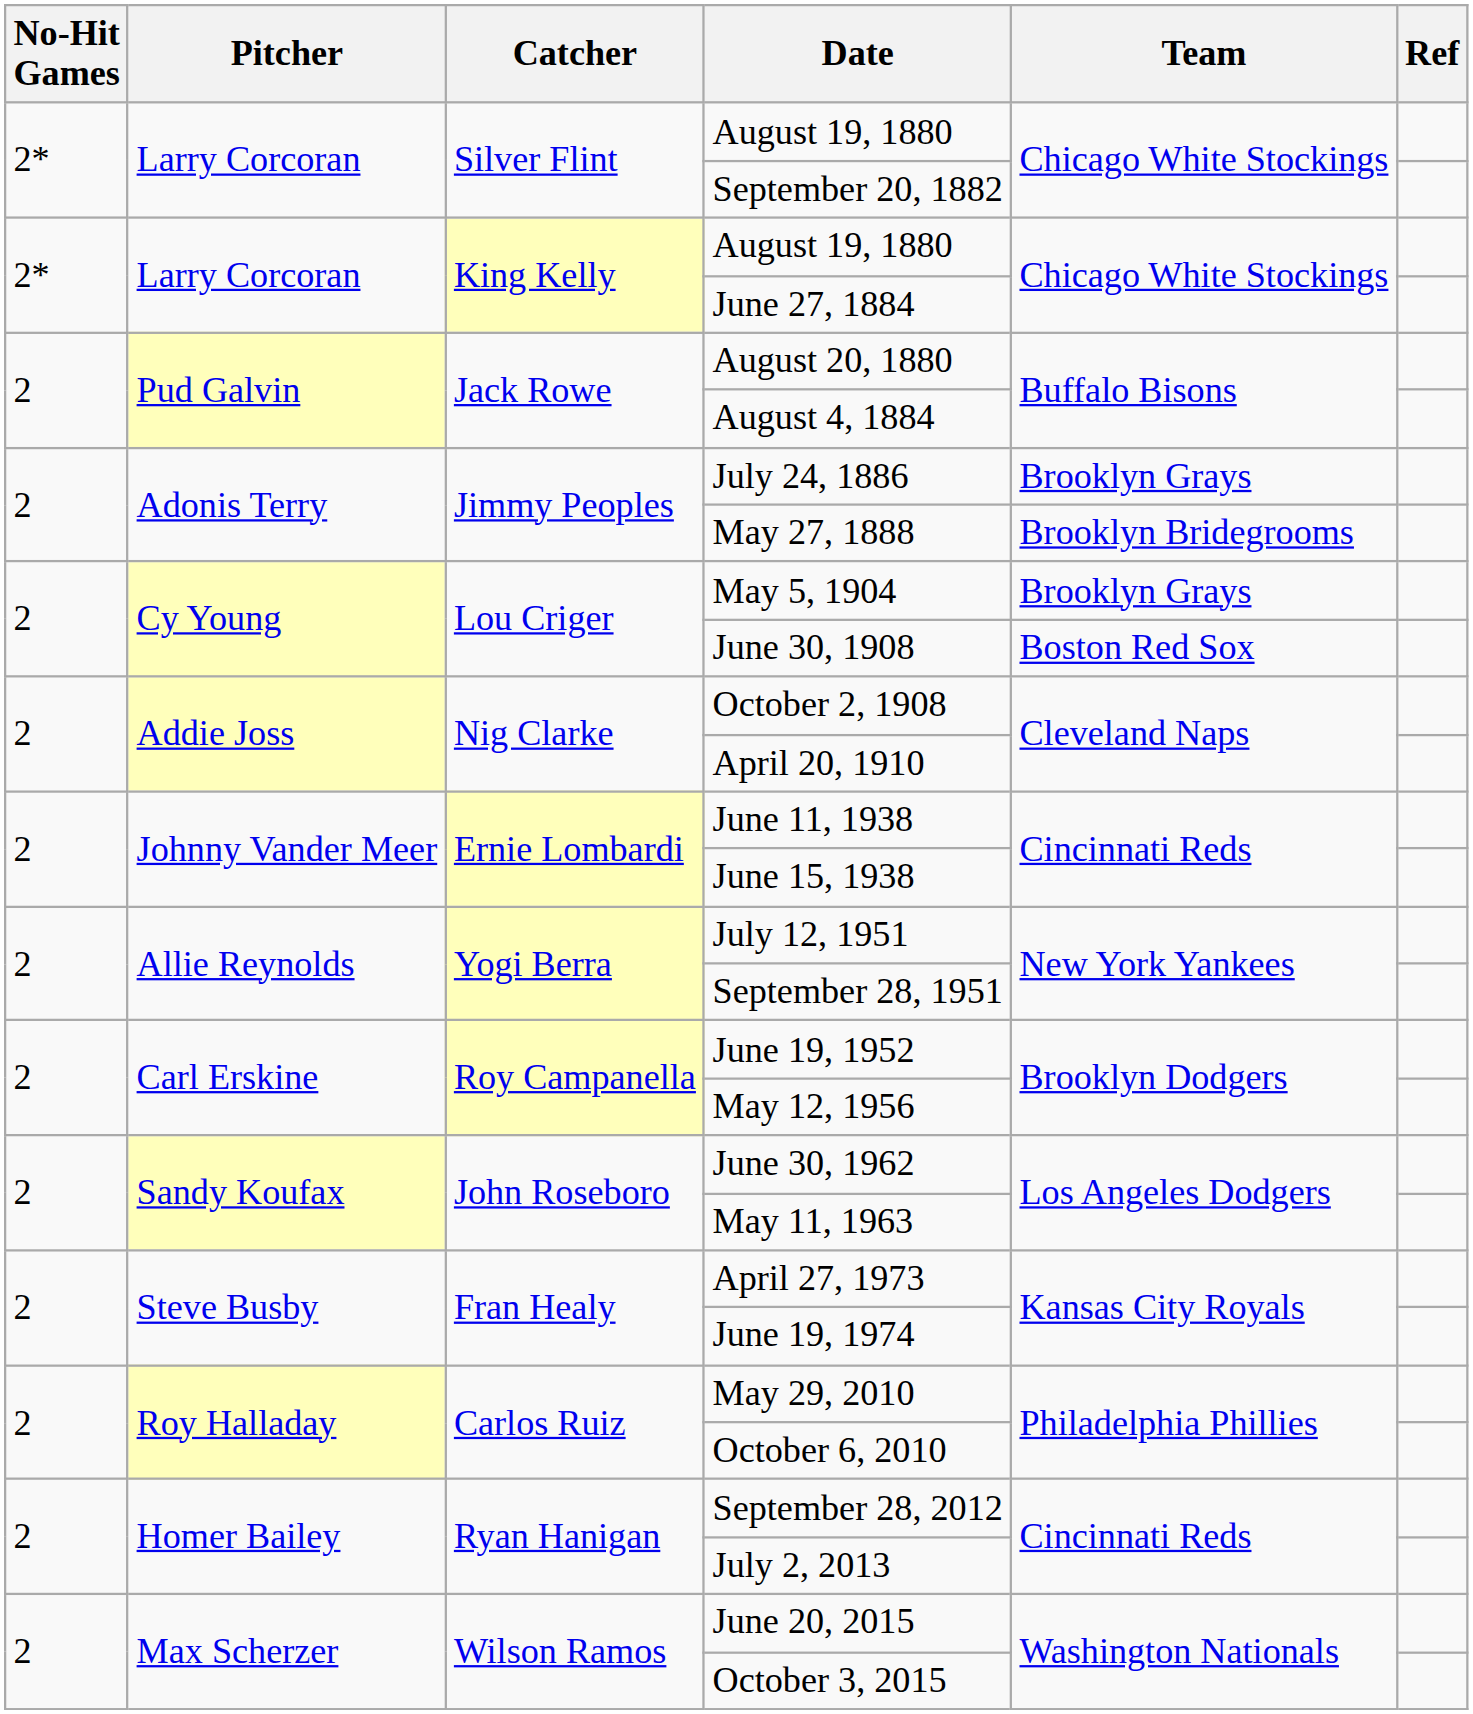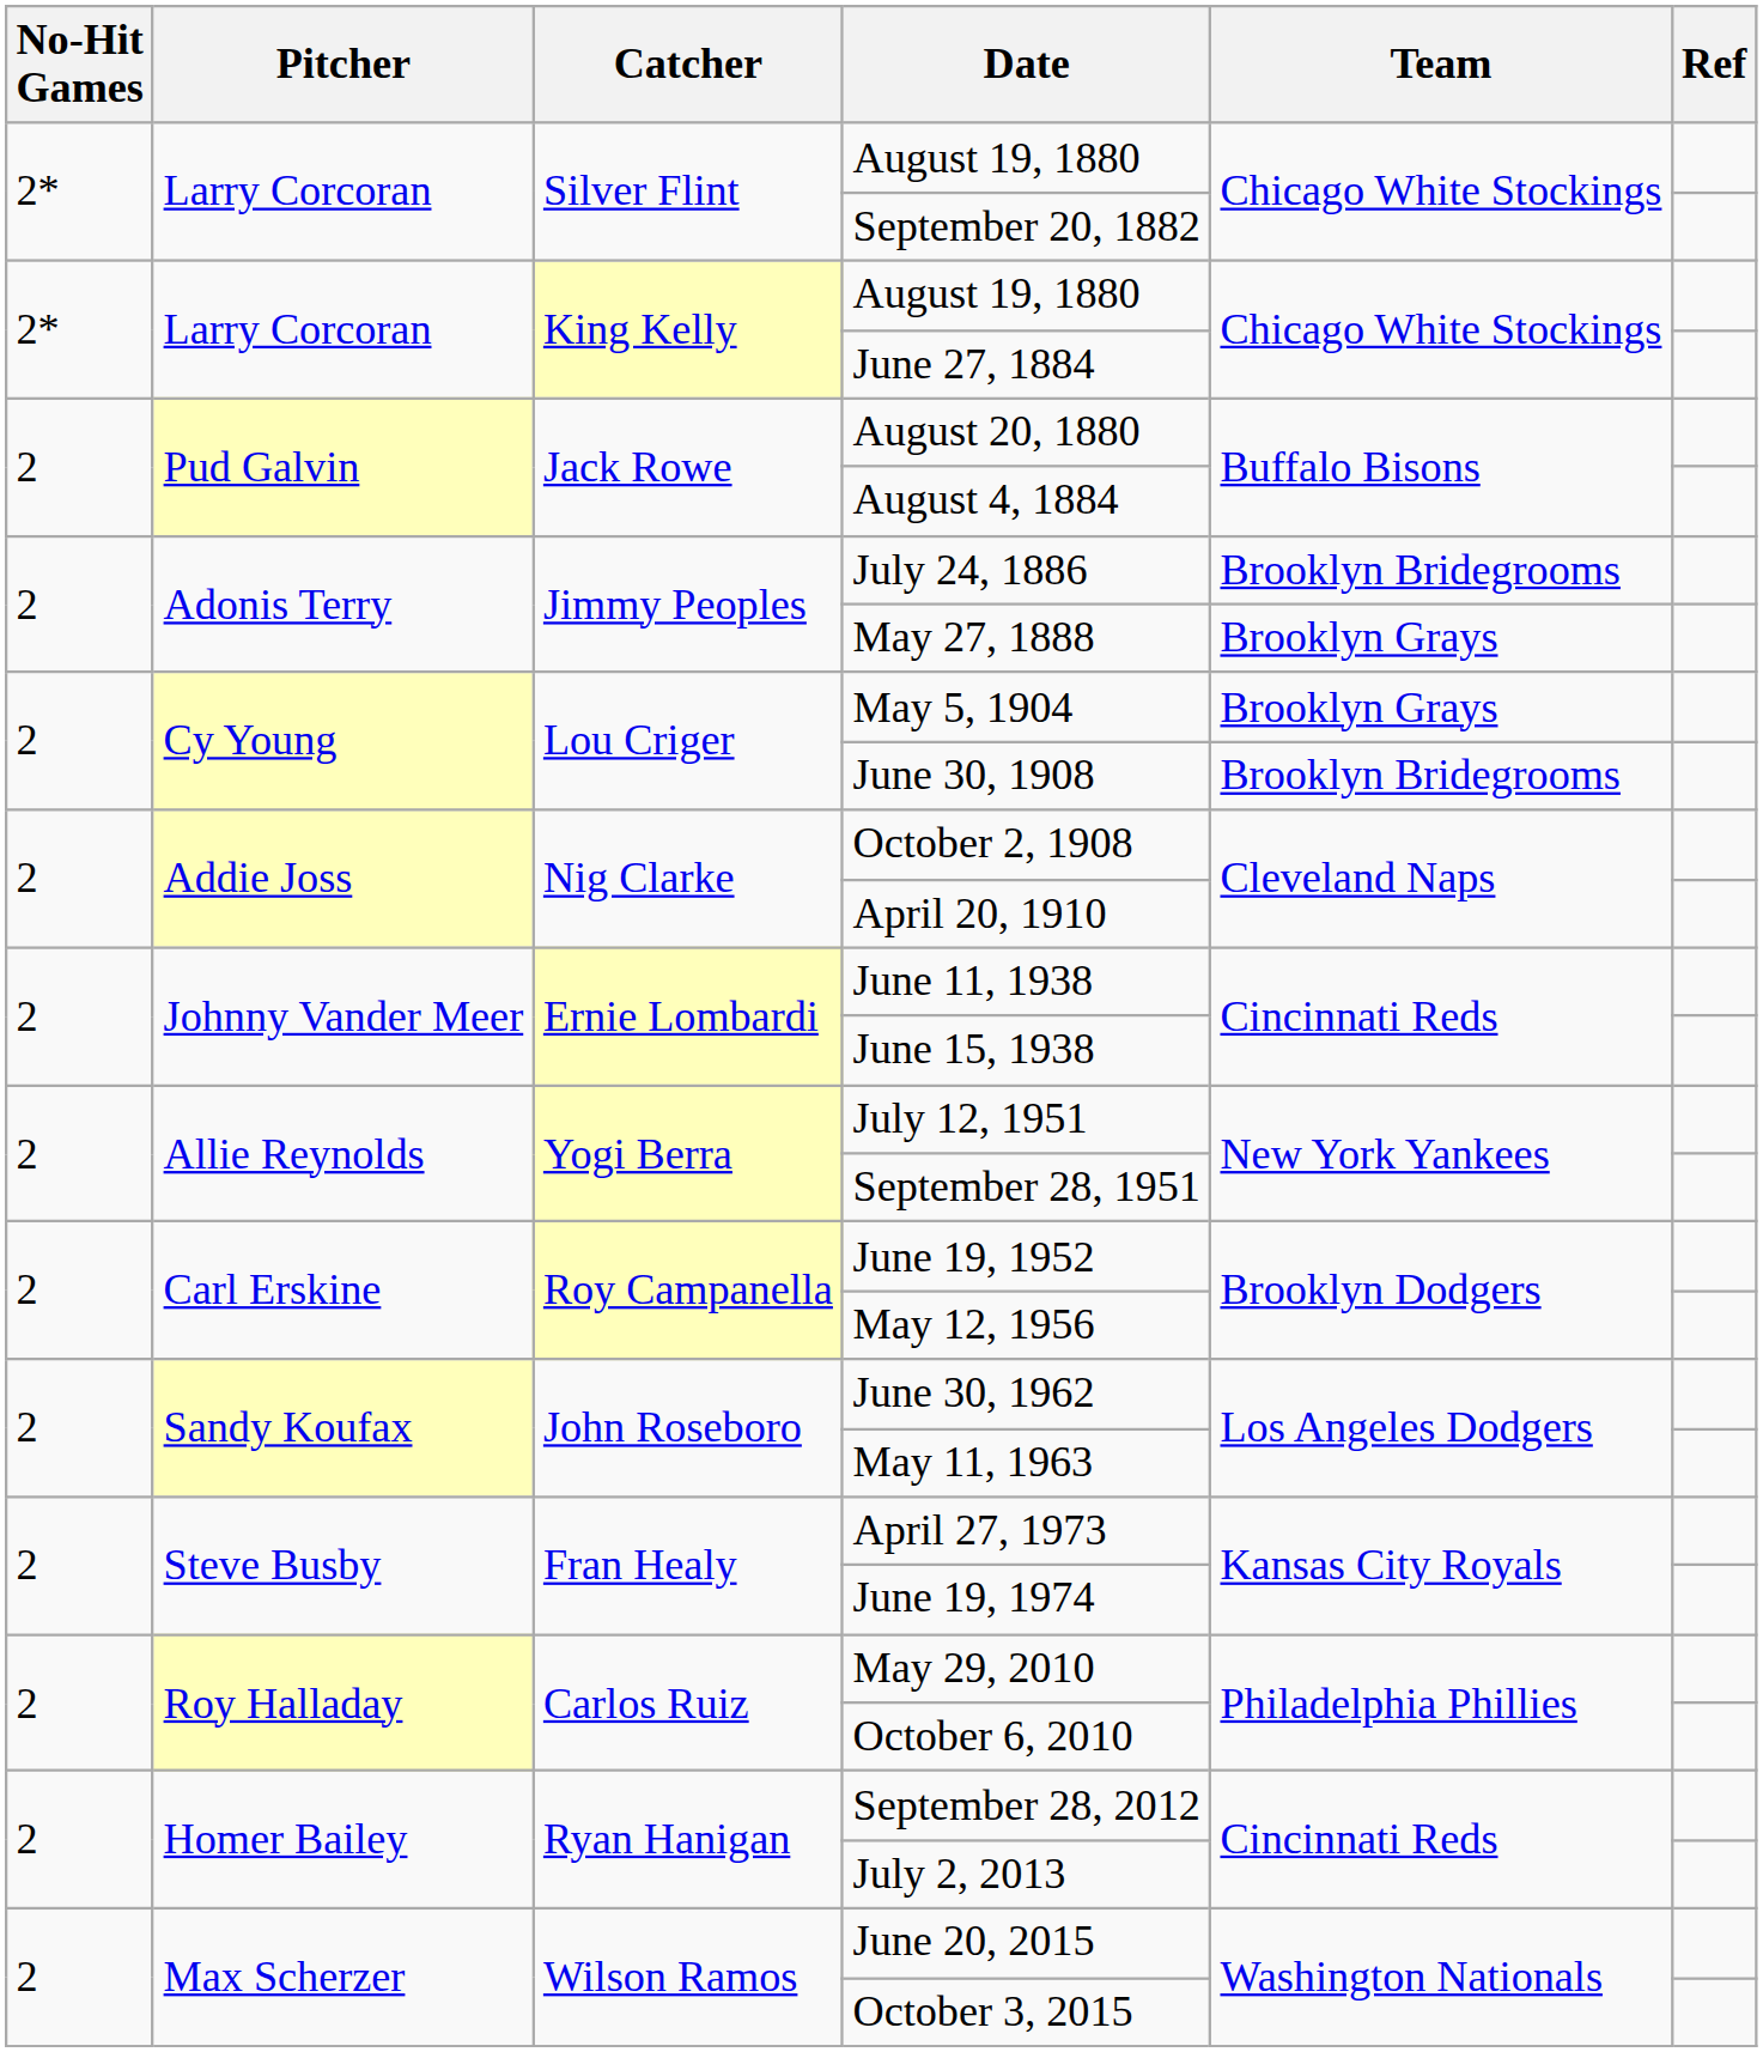 <table class="wikitable">
 <tr>
 <th>No-Hit<br>Games</th>
 <th>Pitcher</th>
 <th>Catcher</th>
 <th>Date</th>
 <th>Team</th>
 <th>Ref</th>
 </tr>
 <tr>
 <td rowspan="2">2*</td>
 <td rowspan="2"><a href='#'>Larry Corcoran</a></td>
 <td rowspan="2"><a href='#'>Silver Flint</a></td>
 <td>August 19, 1880</td>
 <td rowspan="2"><a href='#'>Chicago White Stockings</a></td>
 <td></td>
 </tr>
 <tr>
 <td>September 20, 1882</td>
 <td></td>
 </tr>
 <tr>
 <td rowspan="2">2*</td>
 <td rowspan="2"><a href='#'>Larry Corcoran</a></td>
 <td rowspan="2" scope="row" style="background:#ffb;"><a href='#'>King Kelly</a></td>
 <td>August 19, 1880</td>
 <td rowspan="2"><a href='#'>Chicago White Stockings</a></td>
 <td></td>
 </tr>
 <tr>
 <td>June 27, 1884</td>
 <td></td>
 </tr>
 <tr>
 <td rowspan="2">2</td>
 <td rowspan="2" scope="row" style="background:#ffb;"><a href='#'>Pud Galvin</a></td>
 <td rowspan="2"><a href='#'>Jack Rowe</a></td>
 <td>August 20, 1880</td>
 <td rowspan="2"><a href='#'>Buffalo Bisons</a></td>
 <td></td>
 </tr>
 <tr>
 <td>August 4, 1884</td>
 <td></td>
 </tr>
 <tr>
 <td rowspan="2">2</td>
 <td rowspan="2"><a href='#'>Adonis Terry</a></td>
 <td rowspan="2"><a href='#'>Jimmy Peoples</a></td>
 <td>July 24, 1886</td>
-<td><a href='#'>Brooklyn Grays</a></td>
+<td><a href='#'>Brooklyn Bridegrooms</a></td>
 <td></td>
 </tr>
 <tr>
 <td>May 27, 1888</td>
-<td><a href='#'>Brooklyn Bridegrooms</a></td>
+<td><a href='#'>Brooklyn Grays</a></td>
 <td></td>
 </tr>
 <tr>
 <td rowspan="2">2</td>
 <td rowspan="2" scope="row" style="background:#ffb;"><a href='#'>Cy Young</a></td>
 <td rowspan="2"><a href='#'>Lou Criger</a></td>
 <td>May 5, 1904</td>
 <td><a href='#'>Brooklyn Grays</a></td>
 <td></td>
 </tr>
 <tr>
 <td>June 30, 1908</td>
-<td><a href='#'>Boston Red Sox</a></td>
+<td><a href='#'>Brooklyn Bridegrooms</a></td>
 <td></td>
 </tr>
 <tr>
 <td rowspan="2">2</td>
 <td rowspan="2" scope="row" style="background:#ffb;"><a href='#'>Addie Joss</a></td>
 <td rowspan="2"><a href='#'>Nig Clarke</a></td>
 <td>October 2, 1908</td>
 <td rowspan="2"><a href='#'>Cleveland Naps</a></td>
 <td></td>
 </tr>
 <tr>
 <td>April 20, 1910</td>
 <td></td>
 </tr>
 <tr>
 <td rowspan="2">2</td>
 <td rowspan="2"><a href='#'>Johnny Vander Meer</a></td>
 <td rowspan="2" scope="row" style="background:#ffb;"><a href='#'>Ernie Lombardi</a></td>
 <td>June 11, 1938</td>
 <td rowspan="2"><a href='#'>Cincinnati Reds</a></td>
 <td></td>
 </tr>
 <tr>
 <td>June 15, 1938</td>
 <td></td>
 </tr>
 <tr>
 <td rowspan="2">2</td>
 <td rowspan="2"><a href='#'>Allie Reynolds</a></td>
 <td rowspan="2" scope="row" style="background:#ffb;"><a href='#'>Yogi Berra</a></td>
 <td>July 12, 1951</td>
 <td rowspan="2"><a href='#'>New York Yankees</a></td>
 <td></td>
 </tr>
 <tr>
 <td>September 28, 1951</td>
 <td></td>
 </tr>
 <tr>
 <td rowspan="2">2</td>
 <td rowspan="2"><a href='#'>Carl Erskine</a></td>
 <td rowspan="2" scope="row" style="background:#ffb;"><a href='#'>Roy Campanella</a></td>
 <td>June 19, 1952</td>
 <td rowspan="2"><a href='#'>Brooklyn Dodgers</a></td>
 <td></td>
 </tr>
 <tr>
 <td>May 12, 1956</td>
 <td></td>
 </tr>
 <tr>
 <td rowspan="2">2</td>
 <td rowspan="2" scope="row" style="background:#ffb;"><a href='#'>Sandy Koufax</a></td>
 <td rowspan="2"><a href='#'>John Roseboro</a></td>
 <td>June 30, 1962</td>
 <td rowspan="2"><a href='#'>Los Angeles Dodgers</a></td>
 <td></td>
 </tr>
 <tr>
 <td>May 11, 1963</td>
 <td></td>
 </tr>
 <tr>
 <td rowspan="2">2</td>
 <td rowspan="2"><a href='#'>Steve Busby</a></td>
 <td rowspan="2"><a href='#'>Fran Healy</a></td>
 <td>April 27, 1973</td>
 <td rowspan="2"><a href='#'>Kansas City Royals</a></td>
 <td></td>
 </tr>
 <tr>
 <td>June 19, 1974</td>
 <td></td>
 </tr>
 <tr>
 <td rowspan="2">2</td>
 <td rowspan="2" scope="row" style="background:#ffb;"><a href='#'>Roy Halladay</a></td>
 <td rowspan="2"><a href='#'>Carlos Ruiz</a></td>
 <td>May 29, 2010</td>
 <td rowspan="2"><a href='#'>Philadelphia Phillies</a></td>
 <td></td>
 </tr>
 <tr>
 <td>October 6, 2010</td>
 <td></td>
 </tr>
 <tr>
 <td rowspan="2">2</td>
 <td rowspan="2"><a href='#'>Homer Bailey</a></td>
 <td rowspan="2"><a href='#'>Ryan Hanigan</a></td>
 <td>September 28, 2012</td>
 <td rowspan="2"><a href='#'>Cincinnati Reds</a></td>
 <td></td>
 </tr>
 <tr>
 <td>July 2, 2013</td>
 <td></td>
 </tr>
 <tr>
 <td rowspan="2">2</td>
 <td rowspan="2"><a href='#'>Max Scherzer</a></td>
 <td rowspan="2"><a href='#'>Wilson Ramos</a></td>
 <td>June 20, 2015</td>
 <td rowspan="2"><a href='#'>Washington Nationals</a></td>
 <td></td>
 </tr>
 <tr>
 <td>October 3, 2015</td>
 <td></td>
 </tr>
 </table>
